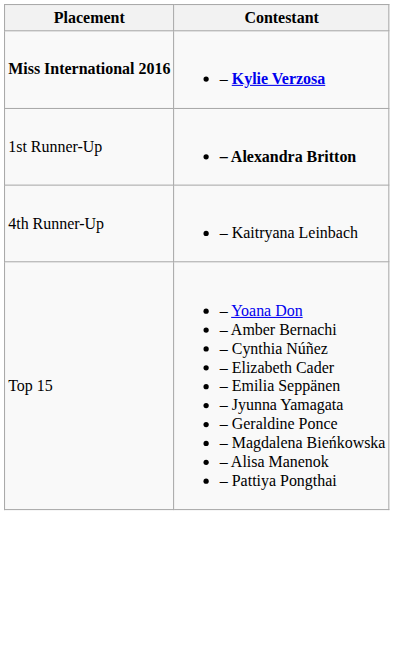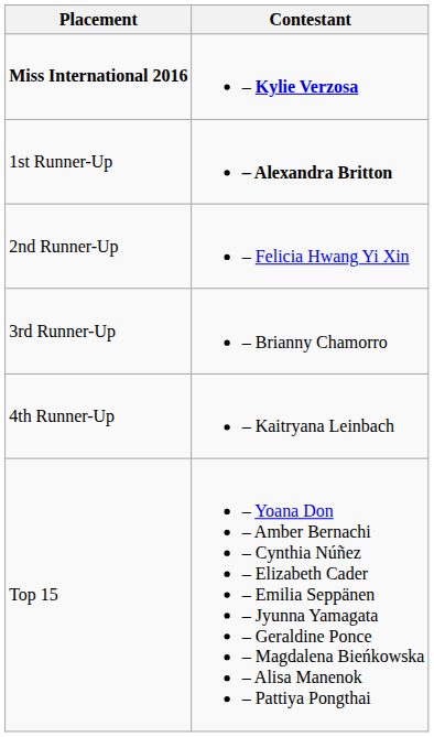 <table class="wikitable sortable" style="font-size:95%;">
 <tr>
 <th>Placement</th>
 <th>Contestant</th>
 </tr>
 <tr>
 <td><strong>Miss International 2016</strong></td>
 <td><br><ul><li><strong></strong> – <strong><a href='#'>Kylie Verzosa</a></strong></li></ul></td>
 </tr>
 <tr>
 <td>1st Runner-Up</td>
 <td><strong><br><ul><li> – Alexandra Britton</li></ul></strong></td>
 </tr>
 <tr>
+<td>2nd Runner-Up</td>
+<td><br><ul><li> – <a href='#'>Felicia Hwang Yi Xin</a></li></ul></td>
+</tr>
+<tr>
+<td>3rd Runner-Up</td>
+<td><br><ul><li> – Brianny Chamorro</li></ul></td>
+</tr>
+<tr>
 <td>4th Runner-Up</td>
 <td><br><ul><li> – Kaitryana Leinbach</li></ul></td>
 </tr>
 <tr>
 <td>Top 15</td>
 <td><br><ul><li> – <a href='#'>Yoana Don</a></li><li> – Amber Bernachi</li><li> – Cynthia Núñez</li><li> – Elizabeth Cader</li><li> – Emilia Seppänen</li><li> – Jyunna Yamagata</li><li> – Geraldine Ponce</li><li>  – Magdalena Bieńkowska</li><li>  – Alisa Manenok</li><li> – Pattiya Pongthai</li></ul></td>
 </tr>
 </table>
